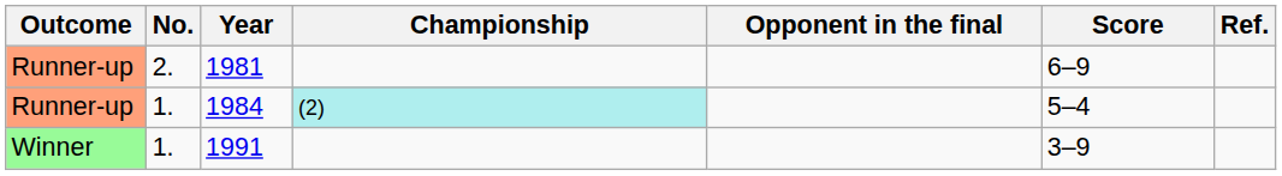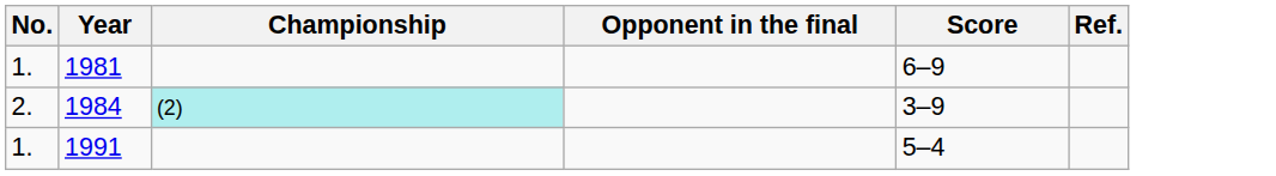 <table class="sortable wikitable">
 <tr>
-<th width="80">Outcome</th>
 <th width="20">No.</th>
 <th width="50">Year</th>
 <th width="250">Championship</th>
 <th width="200">Opponent in the final</th>
 <th width="100">Score</th>
 <th width="20">Ref.</th>
 </tr>
 <tr>
-<td style="background:#ffa07a;">Runner-up</td>
-<td>2.</td>
+<td>1.</td>
 <td><a href='#'>1981</a></td>
 <td></td>
 <td></td>
 <td>6–9</td>
 <td></td>
 </tr>
 <tr>
-<td style="background:#ffa07a;">Runner-up</td>
-<td>1.</td>
+<td>2.</td>
 <td><a href='#'>1984</a></td>
 <td style="background: paleturquoise;"> <small>(2)</small></td>
+<td></td>
+<td>3–9</td>
+<td></td>
+</tr>
+<tr>
+<td>1.</td>
+<td><a href='#'>1991</a></td>
+<td></td>
 <td></td>
 <td>5–4</td>
 <td></td>
 </tr>
-<tr>
-<td style="background:#98fb98;">Winner</td>
-<td>1.</td>
-<td><a href='#'>1991</a></td>
-<td></td>
-<td></td>
-<td>3–9</td>
-<td></td>
-</tr>
 </table>
